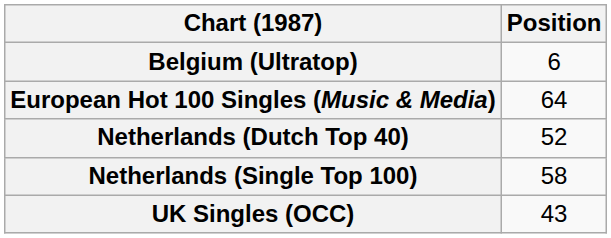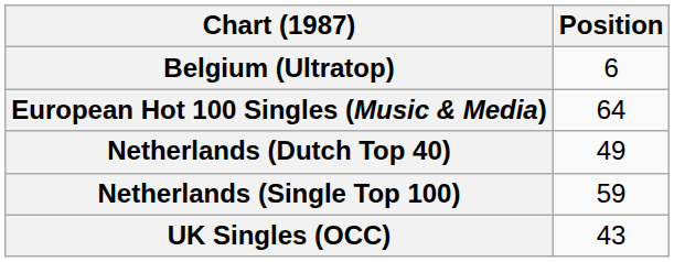 <table class="wikitable sortable plainrowheaders" style="text-align:center">
 <tr>
 <th scope="col">Chart (1987)</th>
 <th scope="col">Position</th>
 </tr>
 <tr>
 <th scope="row">Belgium (Ultratop)</th>
 <td>6</td>
 </tr>
 <tr>
 <th scope="row">European Hot 100 Singles (<em>Music & Media</em>)</th>
 <td>64</td>
 </tr>
 <tr>
 <th scope="row">Netherlands (Dutch Top 40)</th>
-<td>52</td>
+<td>49</td>
 </tr>
 <tr>
 <th scope="row">Netherlands (Single Top 100)</th>
-<td>58</td>
+<td>59</td>
 </tr>
 <tr>
 <th scope="row">UK Singles (OCC)</th>
 <td>43</td>
 </tr>
 </table>
